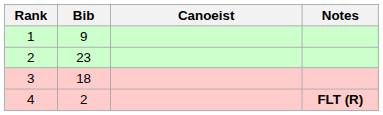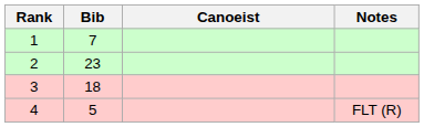 <table class="wikitable" style="font-size:90%; text-align:center">
 <tr>
 <th width="50">Rank</th>
 <th width="50">Bib</th>
 <th width="200">Canoeist</th>
 <th width="75">Notes</th>
 </tr>
 <tr bgcolor="#CCFFCC">
 <td>1</td>
-<td>9</td>
+<td>7</td>
 <td align="left"></td>
 <td></td>
 </tr>
 <tr bgcolor="#CCFFCC">
 <td>2</td>
 <td>23</td>
 <td align="left"></td>
 <td></td>
 </tr>
 <tr bgcolor="#FFCCCC">
 <td>3</td>
 <td>18</td>
 <td align="left"></td>
 <td></td>
 </tr>
 <tr bgcolor="#FFCCCC">
 <td>4</td>
-<td>2</td>
+<td>5</td>
 <td align="left"></td>
-<td><strong>FLT (R)</strong></td>
+<td>FLT (R)</td>
 </tr>
 </table>
